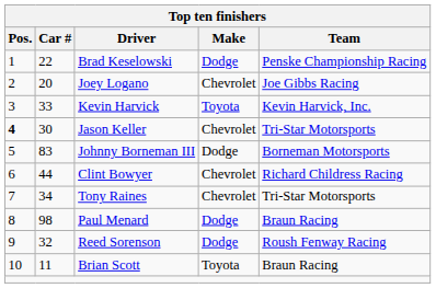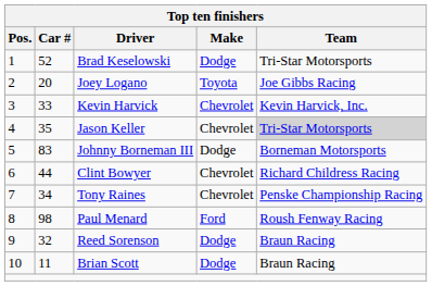 <table class="wikitable" style="font-size: 85%;">
 <tr>
 <th colspan=5 align=center>Top ten finishers</th>
 </tr>
 <tr>
 <th>Pos.</th>
 <th>Car #</th>
 <th>Driver</th>
 <th>Make</th>
 <th>Team</th>
 </tr>
 <tr>
 <td>1</td>
-<td>22</td>
+<td>52</td>
 <td><a href='#'>Brad Keselowski</a></td>
 <td><a href='#'>Dodge</a></td>
-<td><a href='#'>Penske Championship Racing</a></td>
+<td>Tri-Star Motorsports</td>
 </tr>
 <tr>
 <td>2</td>
 <td>20</td>
 <td><a href='#'>Joey Logano</a></td>
-<td>Chevrolet</td>
+<td><a href='#'>Toyota</a></td>
 <td><a href='#'>Joe Gibbs Racing</a></td>
 </tr>
 <tr>
 <td>3</td>
 <td>33</td>
 <td><a href='#'>Kevin Harvick</a></td>
-<td><a href='#'>Toyota</a></td>
+<td><a href='#'>Chevrolet</a></td>
 <td><a href='#'>Kevin Harvick, Inc.</a></td>
 </tr>
 <tr>
-<td><strong>4</strong></td>
-<td>30</td>
+<td>4</td>
+<td>35</td>
 <td><a href='#'>Jason Keller</a></td>
 <td>Chevrolet</td>
-<td><a href='#'>Tri-Star Motorsports</a></td>
+<td style="background: lightgrey;"><a href='#'>Tri-Star Motorsports</a></td>
 </tr>
 <tr>
 <td>5</td>
 <td>83</td>
 <td><a href='#'>Johnny Borneman III</a></td>
 <td>Dodge</td>
 <td><a href='#'>Borneman Motorsports</a></td>
 </tr>
 <tr>
 <td>6</td>
 <td>44</td>
 <td><a href='#'>Clint Bowyer</a></td>
 <td>Chevrolet</td>
 <td><a href='#'>Richard Childress Racing</a></td>
 </tr>
 <tr>
 <td>7</td>
 <td>34</td>
 <td><a href='#'>Tony Raines</a></td>
 <td>Chevrolet</td>
-<td>Tri-Star Motorsports</td>
+<td><a href='#'>Penske Championship Racing</a></td>
 </tr>
 <tr>
 <td>8</td>
 <td>98</td>
 <td><a href='#'>Paul Menard</a></td>
-<td><a href='#'>Dodge</a></td>
-<td><a href='#'>Braun Racing</a></td>
+<td><a href='#'>Ford</a></td>
+<td><a href='#'>Roush Fenway Racing</a></td>
 </tr>
 <tr>
 <td>9</td>
 <td>32</td>
 <td><a href='#'>Reed Sorenson</a></td>
 <td><a href='#'>Dodge</a></td>
-<td><a href='#'>Roush Fenway Racing</a></td>
+<td><a href='#'>Braun Racing</a></td>
 </tr>
 <tr>
 <td>10</td>
 <td>11</td>
 <td><a href='#'>Brian Scott</a></td>
-<td>Toyota</td>
+<td><a href='#'>Dodge</a></td>
 <td>Braun Racing</td>
 </tr>
 <tr>
 <td colspan=5 align=center></td>
 </tr>
 </table>
